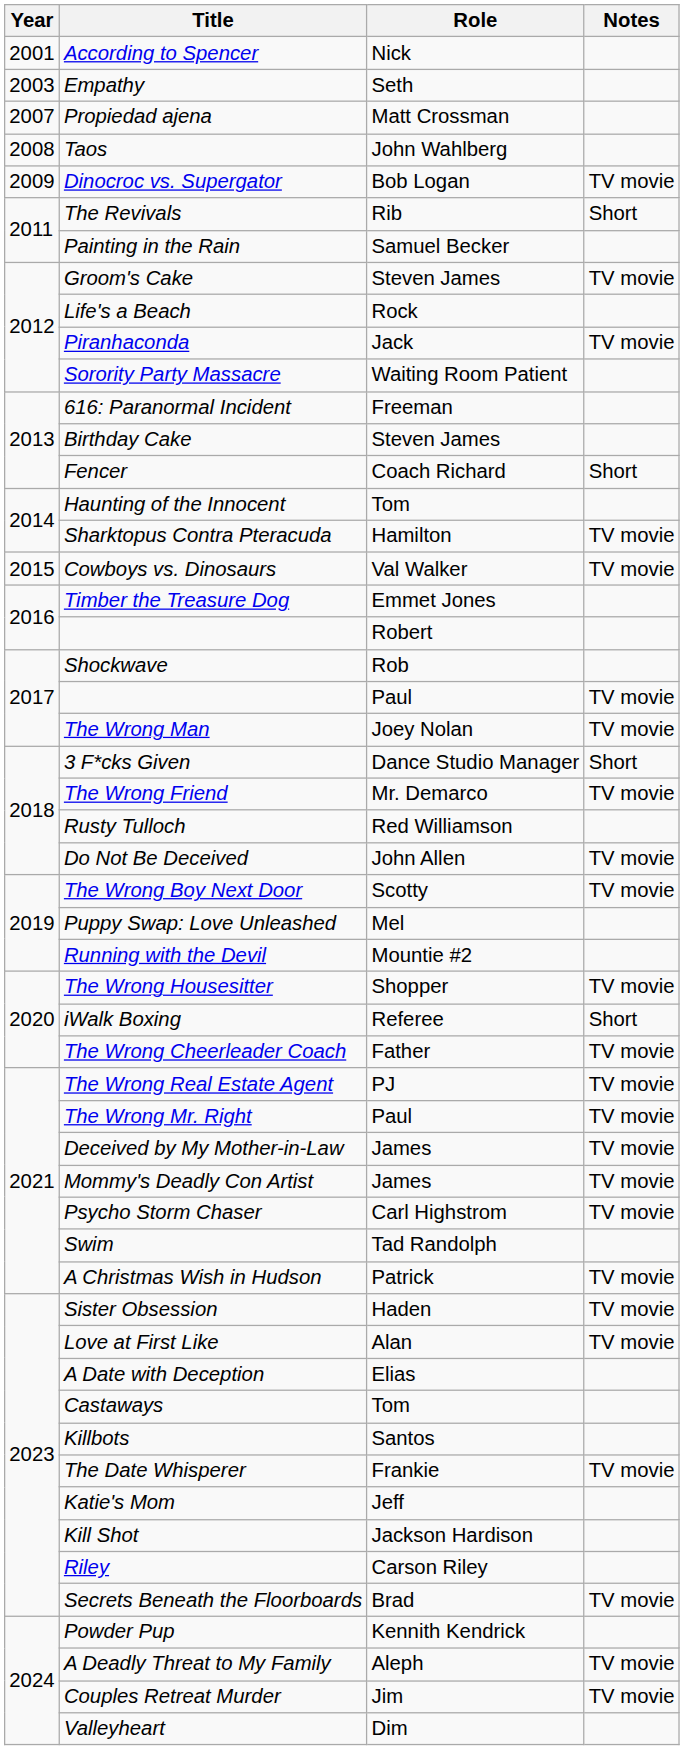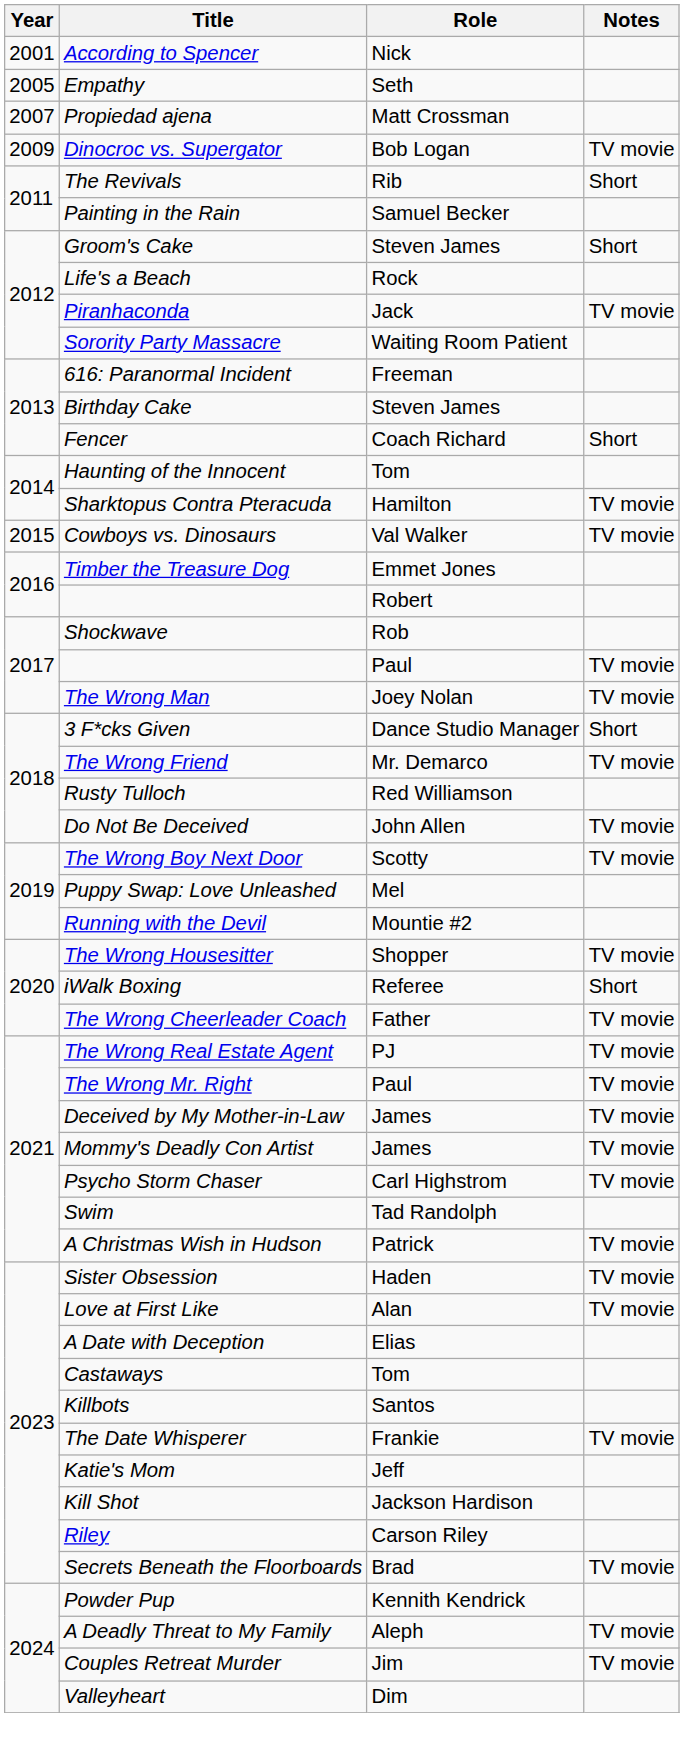 <table class="wikitable sortable">
 <tr>
 <th>Year</th>
 <th>Title</th>
 <th>Role</th>
 <th>Notes</th>
 </tr>
 <tr>
 <td>2001</td>
 <td><em><a href='#'>According to Spencer</a></em></td>
 <td>Nick</td>
 <td></td>
 </tr>
 <tr>
-<td>2003</td>
+<td>2005</td>
 <td><em>Empathy</em></td>
 <td>Seth</td>
 <td></td>
 </tr>
 <tr>
 <td>2007</td>
 <td><em>Propiedad ajena</em></td>
 <td>Matt Crossman</td>
-<td></td>
-</tr>
-<tr>
-<td>2008</td>
-<td><em>Taos</em></td>
-<td>John Wahlberg</td>
 <td></td>
 </tr>
 <tr>
 <td>2009</td>
 <td><em><a href='#'>Dinocroc vs. Supergator</a></em></td>
 <td>Bob Logan</td>
 <td>TV movie</td>
 </tr>
 <tr>
 <td rowspan=2>2011</td>
 <td><em>The Revivals</em></td>
 <td>Rib</td>
 <td>Short</td>
 </tr>
 <tr>
 <td><em>Painting in the Rain</em></td>
 <td>Samuel Becker</td>
 <td></td>
 </tr>
 <tr>
 <td rowspan=4>2012</td>
 <td><em>Groom's Cake</em></td>
 <td>Steven James</td>
-<td>TV movie</td>
+<td>Short</td>
 </tr>
 <tr>
 <td><em>Life's a Beach</em></td>
 <td>Rock</td>
 <td></td>
 </tr>
 <tr>
 <td><em><a href='#'>Piranhaconda</a></em></td>
 <td>Jack</td>
 <td>TV movie</td>
 </tr>
 <tr>
 <td><em><a href='#'>Sorority Party Massacre</a></em></td>
 <td>Waiting Room Patient</td>
 <td></td>
 </tr>
 <tr>
 <td rowspan=3>2013</td>
 <td><em>616: Paranormal Incident</em></td>
 <td>Freeman</td>
 <td></td>
 </tr>
 <tr>
 <td><em>Birthday Cake</em></td>
 <td>Steven James</td>
 <td></td>
 </tr>
 <tr>
 <td><em>Fencer</em></td>
 <td>Coach Richard</td>
 <td>Short</td>
 </tr>
 <tr>
 <td rowspan=2>2014</td>
 <td><em>Haunting of the Innocent</em></td>
 <td>Tom</td>
 <td></td>
 </tr>
 <tr>
 <td><em>Sharktopus Contra Pteracuda</em></td>
 <td>Hamilton</td>
 <td>TV movie</td>
 </tr>
 <tr>
 <td>2015</td>
 <td><em>Cowboys vs. Dinosaurs</em></td>
 <td>Val Walker</td>
 <td>TV movie</td>
 </tr>
 <tr>
 <td rowspan=2>2016</td>
 <td><em><a href='#'>Timber the Treasure Dog</a></em></td>
 <td>Emmet Jones</td>
 <td></td>
 </tr>
 <tr>
 <td><em></em></td>
 <td>Robert</td>
 <td></td>
 </tr>
 <tr>
 <td rowspan=3>2017</td>
 <td><em>Shockwave</em></td>
 <td>Rob</td>
 <td></td>
 </tr>
 <tr>
 <td><em></em></td>
 <td>Paul</td>
 <td>TV movie</td>
 </tr>
 <tr>
 <td><em><a href='#'>The Wrong Man</a></em></td>
 <td>Joey Nolan</td>
 <td>TV movie</td>
 </tr>
 <tr>
 <td rowspan=4>2018</td>
 <td><em>3 F*cks Given</em></td>
 <td>Dance Studio Manager</td>
 <td>Short</td>
 </tr>
 <tr>
 <td><em><a href='#'>The Wrong Friend</a></em></td>
 <td>Mr. Demarco</td>
 <td>TV movie</td>
 </tr>
 <tr>
 <td><em>Rusty Tulloch</em></td>
 <td>Red Williamson</td>
 <td></td>
 </tr>
 <tr>
 <td><em>Do Not Be Deceived</em></td>
 <td>John Allen</td>
 <td>TV movie</td>
 </tr>
 <tr>
 <td rowspan=3>2019</td>
 <td><em><a href='#'>The Wrong Boy Next Door</a></em></td>
 <td>Scotty</td>
 <td>TV movie</td>
 </tr>
 <tr>
 <td><em>Puppy Swap: Love Unleashed</em></td>
 <td>Mel</td>
 <td></td>
 </tr>
 <tr>
 <td><em><a href='#'>Running with the Devil</a></em></td>
 <td>Mountie #2</td>
 <td></td>
 </tr>
 <tr>
 <td rowspan=3>2020</td>
 <td><em><a href='#'>The Wrong Housesitter</a></em></td>
 <td>Shopper</td>
 <td>TV movie</td>
 </tr>
 <tr>
 <td><em>iWalk Boxing</em></td>
 <td>Referee</td>
 <td>Short</td>
 </tr>
 <tr>
 <td><em><a href='#'>The Wrong Cheerleader Coach</a></em></td>
 <td>Father</td>
 <td>TV movie</td>
 </tr>
 <tr>
 <td rowspan=7>2021</td>
 <td><em><a href='#'>The Wrong Real Estate Agent</a></em></td>
 <td>PJ</td>
 <td>TV movie</td>
 </tr>
 <tr>
 <td><em><a href='#'>The Wrong Mr. Right</a></em></td>
 <td>Paul</td>
 <td>TV movie</td>
 </tr>
 <tr>
 <td><em>Deceived by My Mother-in-Law</em></td>
 <td>James</td>
 <td>TV movie</td>
 </tr>
 <tr>
 <td><em>Mommy's Deadly Con Artist</em></td>
 <td>James</td>
 <td>TV movie</td>
 </tr>
 <tr>
 <td><em>Psycho Storm Chaser</em></td>
 <td>Carl Highstrom</td>
 <td>TV movie</td>
 </tr>
 <tr>
 <td><em>Swim</em></td>
 <td>Tad Randolph</td>
 <td></td>
 </tr>
 <tr>
 <td><em>A Christmas Wish in Hudson</em></td>
 <td>Patrick</td>
 <td>TV movie</td>
 </tr>
 <tr>
 <td rowspan=10>2023</td>
 <td><em>Sister Obsession</em></td>
 <td>Haden</td>
 <td>TV movie</td>
 </tr>
 <tr>
 <td><em>Love at First Like</em></td>
 <td>Alan</td>
 <td>TV movie</td>
 </tr>
 <tr>
 <td><em>A Date with Deception</em></td>
 <td>Elias</td>
 <td></td>
 </tr>
 <tr>
 <td><em>Castaways</em></td>
 <td>Tom</td>
 <td></td>
 </tr>
 <tr>
 <td><em>Killbots</em></td>
 <td>Santos</td>
 <td></td>
 </tr>
 <tr>
 <td><em>The Date Whisperer</em></td>
 <td>Frankie</td>
 <td>TV movie</td>
 </tr>
 <tr>
 <td><em>Katie's Mom</em></td>
 <td>Jeff</td>
 <td></td>
 </tr>
 <tr>
 <td><em>Kill Shot</em></td>
 <td>Jackson Hardison</td>
 <td></td>
 </tr>
 <tr>
 <td><em><a href='#'>Riley</a></em></td>
 <td>Carson Riley</td>
 <td></td>
 </tr>
 <tr>
 <td><em>Secrets Beneath the Floorboards</em></td>
 <td>Brad</td>
 <td>TV movie</td>
 </tr>
 <tr>
 <td rowspan=4>2024</td>
 <td><em>Powder Pup</em></td>
 <td>Kennith Kendrick</td>
 <td></td>
 </tr>
 <tr>
 <td><em>A Deadly Threat to My Family</em></td>
 <td>Aleph</td>
 <td>TV movie</td>
 </tr>
 <tr>
 <td><em>Couples Retreat Murder</em></td>
 <td>Jim</td>
 <td>TV movie</td>
 </tr>
 <tr>
 <td><em>Valleyheart</em></td>
 <td>Dim</td>
 <td></td>
 </tr>
 </table>
